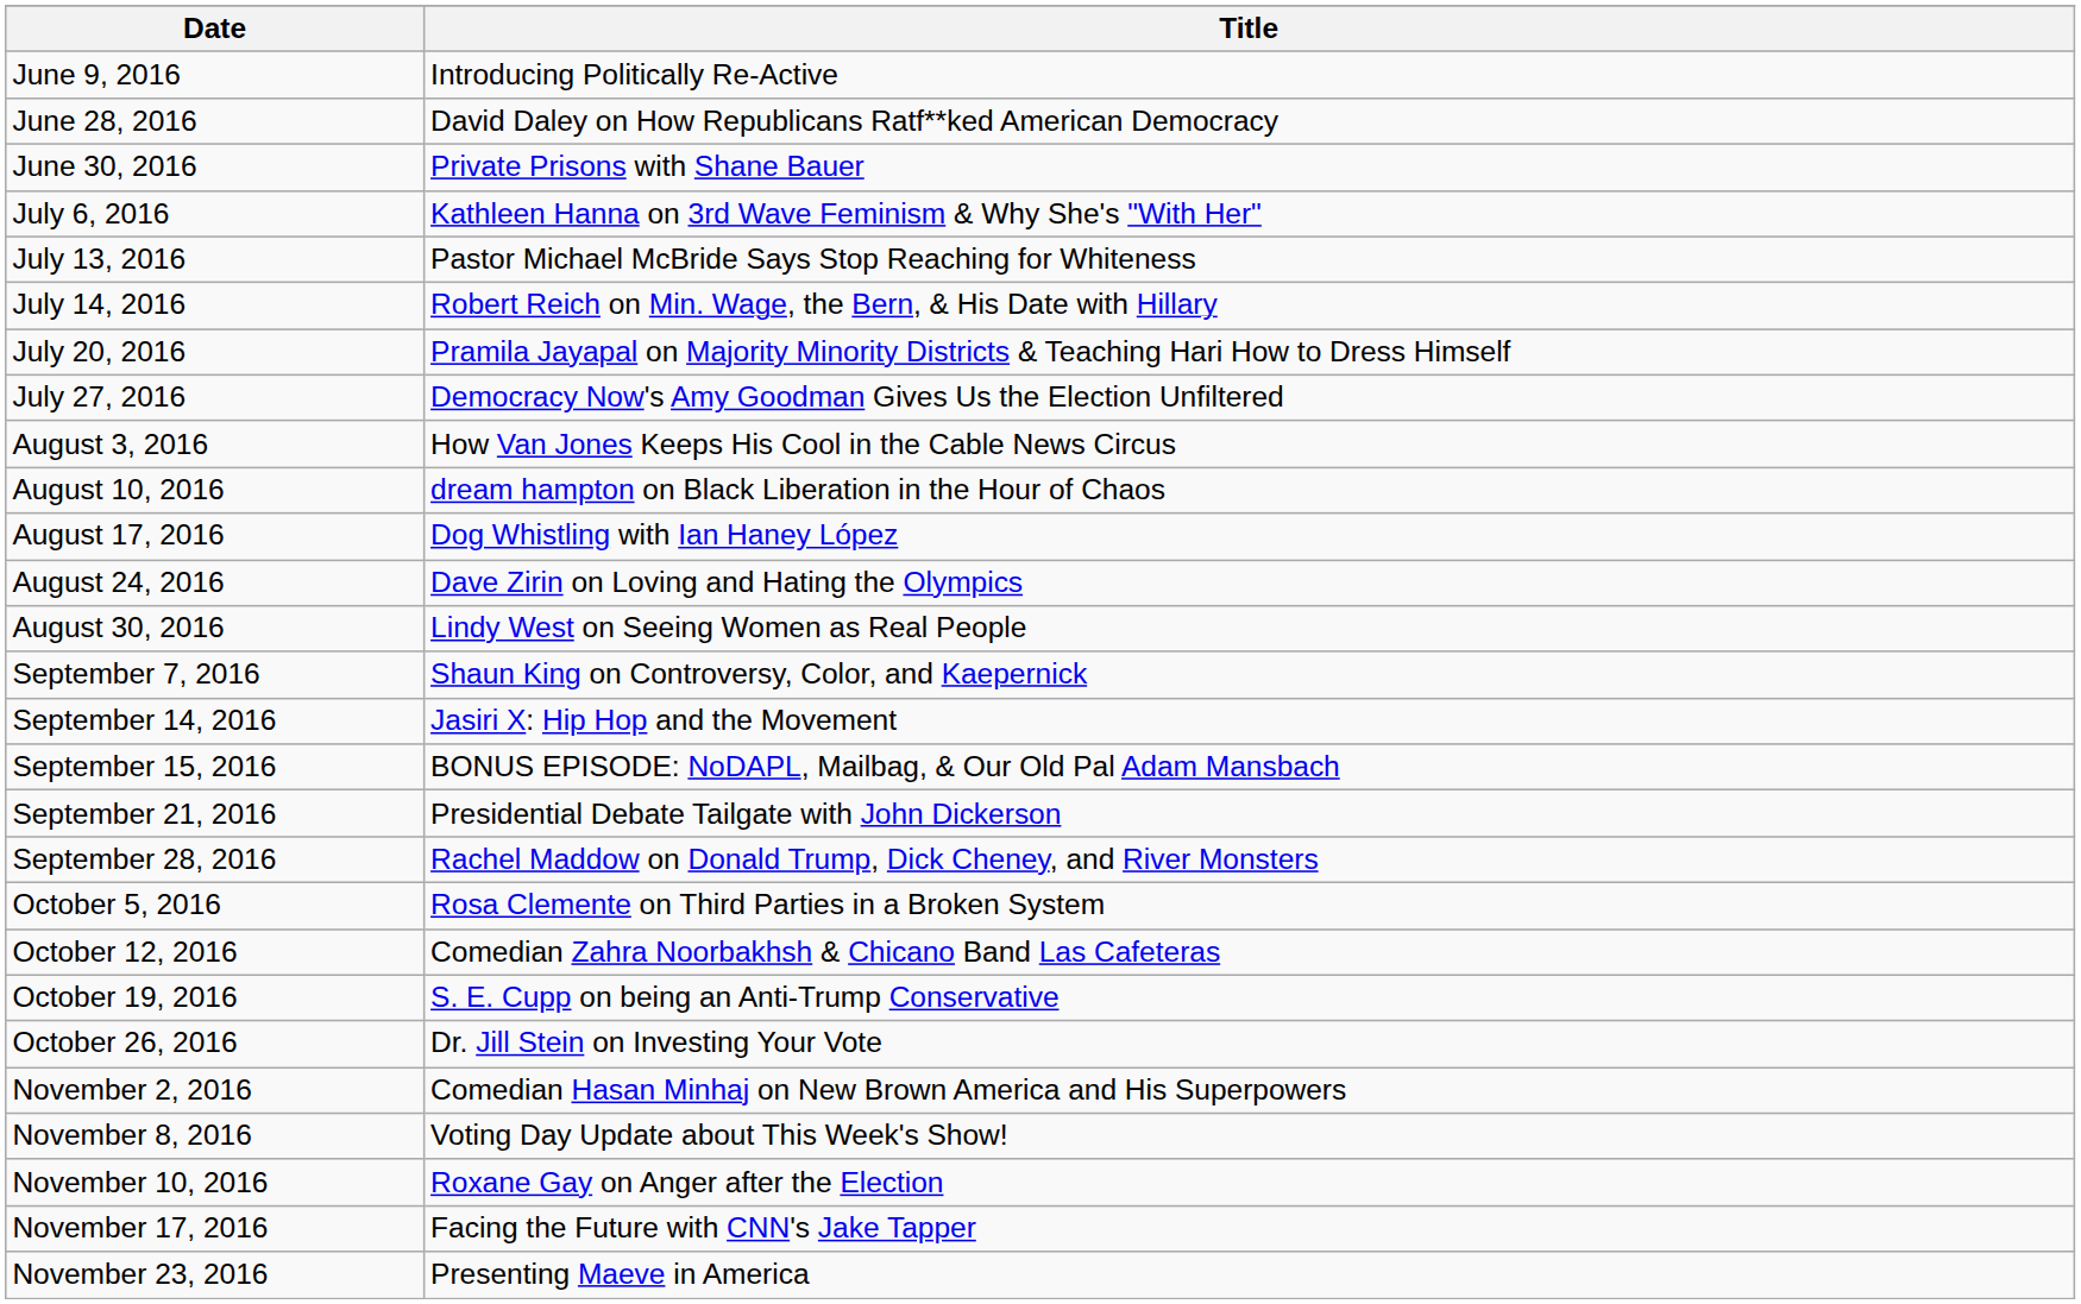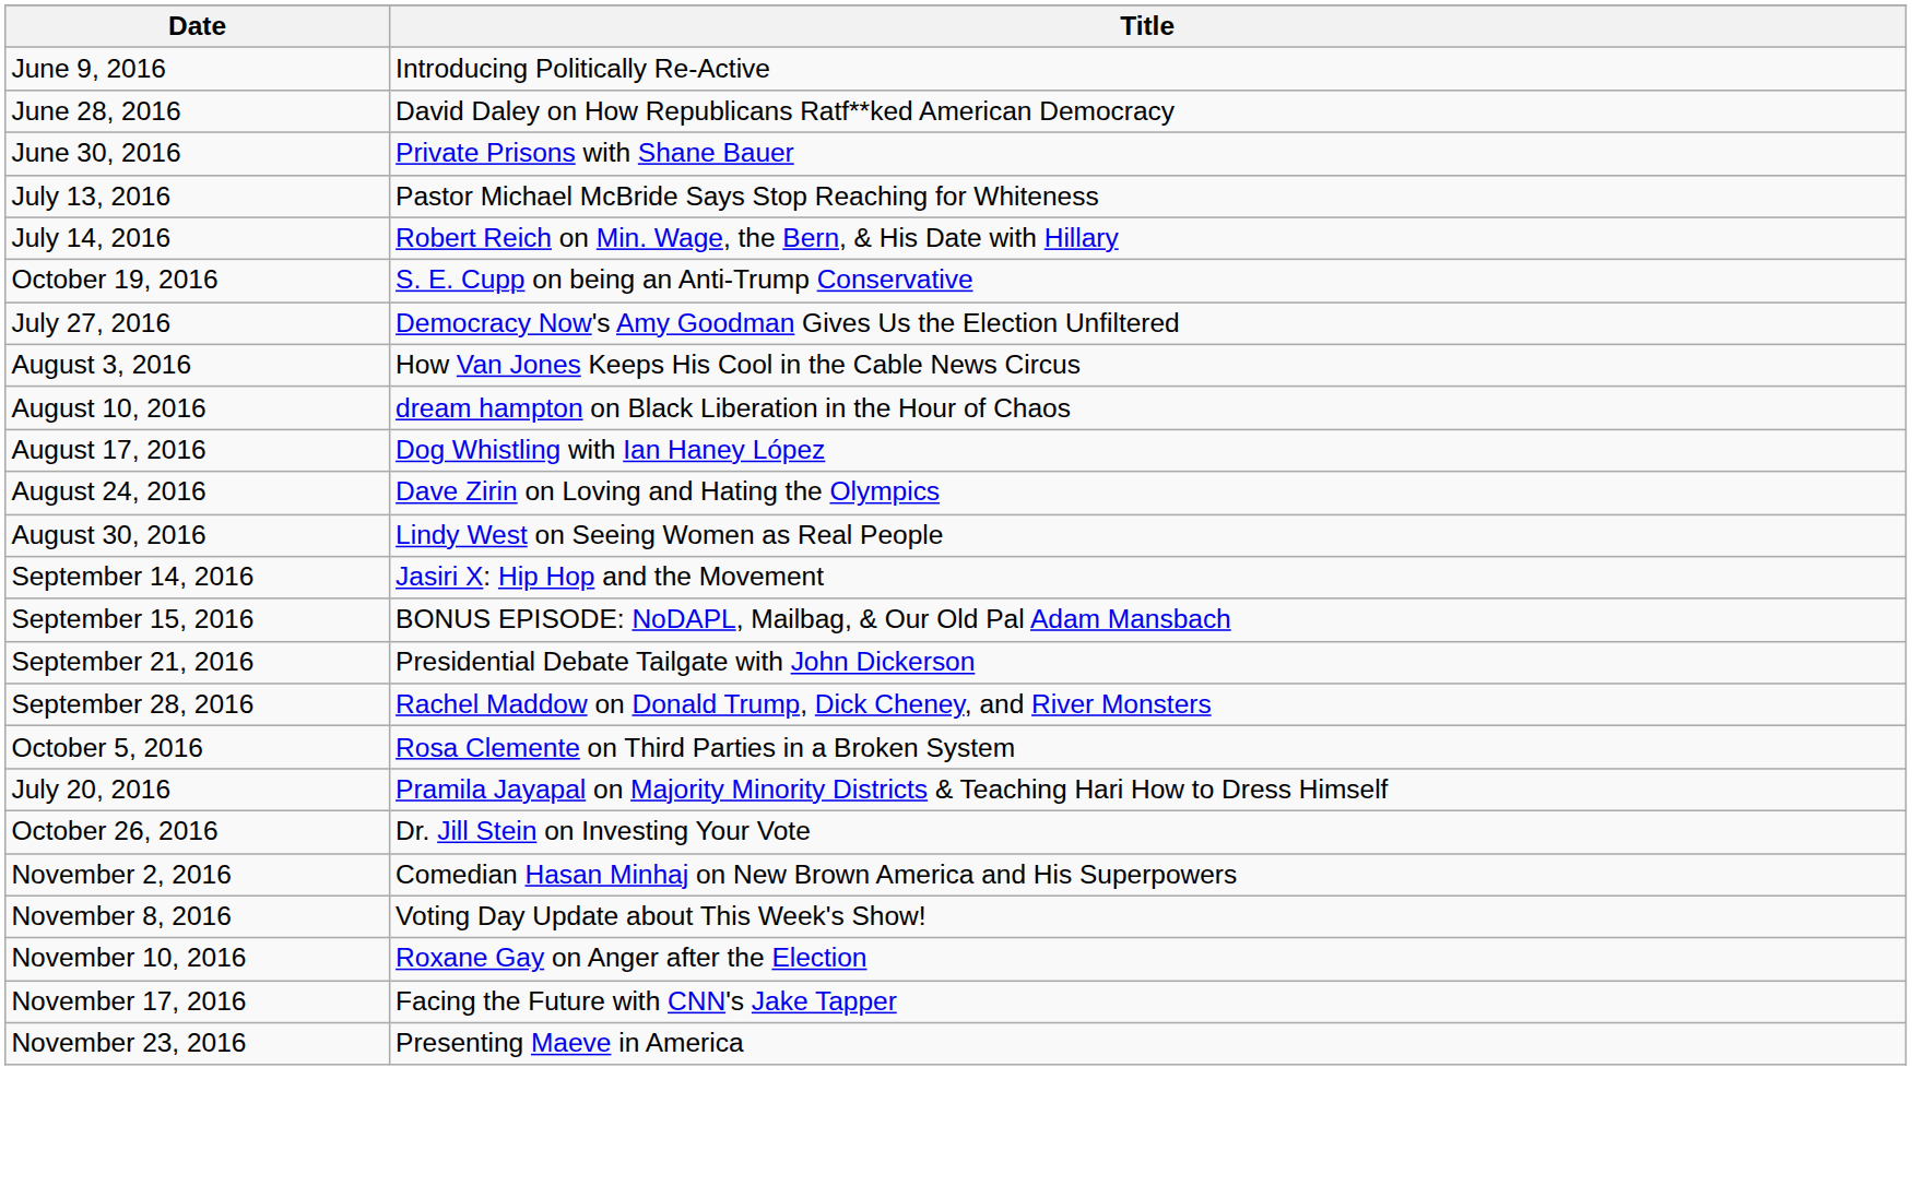 <table class="wikitable plainrowheaders collapsible" style="width:90%;">
 <tr style="color:black">
 </tr>
 <tr>
 <th>Date</th>
 <th>Title</th>
 </tr>
 <tr>
 <td>June 9, 2016</td>
 <td>Introducing Politically Re-Active</td>
 </tr>
 <tr>
 <td>June 28, 2016</td>
 <td>David Daley on How Republicans Ratf**ked American Democracy</td>
 </tr>
 <tr>
 <td>June 30, 2016</td>
 <td><a href='#'>Private Prisons</a> with <a href='#'>Shane Bauer</a></td>
 </tr>
 <tr>
-<td>July 6, 2016</td>
-<td><a href='#'>Kathleen Hanna</a> on <a href='#'>3rd Wave Feminism</a> & Why She's <a href='#'>"With Her"</a></td>
-</tr>
-<tr>
 <td>July 13, 2016</td>
 <td>Pastor Michael McBride Says Stop Reaching for Whiteness</td>
 </tr>
 <tr>
 <td>July 14, 2016</td>
 <td><a href='#'>Robert Reich</a> on <a href='#'>Min. Wage</a>, the <a href='#'>Bern</a>, & His Date with <a href='#'>Hillary</a></td>
 </tr>
 <tr>
-<td>July 20, 2016</td>
-<td><a href='#'>Pramila Jayapal</a> on <a href='#'>Majority Minority Districts</a> & Teaching Hari How to Dress Himself</td>
+<td>October 19, 2016</td>
+<td><a href='#'>S. E. Cupp</a> on being an Anti-Trump <a href='#'>Conservative</a></td>
 </tr>
 <tr>
 <td>July 27, 2016</td>
 <td><a href='#'>Democracy Now</a>'s <a href='#'>Amy Goodman</a> Gives Us the Election Unfiltered</td>
 </tr>
 <tr>
 <td>August 3, 2016</td>
 <td>How <a href='#'>Van Jones</a> Keeps His Cool in the Cable News Circus</td>
 </tr>
 <tr>
 <td>August 10, 2016</td>
 <td><a href='#'>dream hampton</a> on Black Liberation in the Hour of Chaos</td>
 </tr>
 <tr>
 <td>August 17, 2016</td>
 <td><a href='#'>Dog Whistling</a> with <a href='#'>Ian Haney López</a></td>
 </tr>
 <tr>
 <td>August 24, 2016</td>
 <td><a href='#'>Dave Zirin</a> on Loving and Hating the <a href='#'>Olympics</a></td>
 </tr>
 <tr>
 <td>August 30, 2016</td>
 <td><a href='#'>Lindy West</a> on Seeing Women as Real People</td>
 </tr>
 <tr>
-<td>September 7, 2016</td>
-<td><a href='#'>Shaun King</a> on Controversy, Color, and <a href='#'>Kaepernick</a></td>
-</tr>
-<tr>
 <td>September 14, 2016</td>
 <td><a href='#'>Jasiri X</a>: <a href='#'>Hip Hop</a> and the Movement</td>
 </tr>
 <tr>
 <td>September 15, 2016</td>
 <td>BONUS EPISODE: <a href='#'>NoDAPL</a>, Mailbag, & Our Old Pal <a href='#'>Adam Mansbach</a></td>
 </tr>
 <tr>
 <td>September 21, 2016</td>
 <td>Presidential Debate Tailgate with <a href='#'>John Dickerson</a></td>
 </tr>
 <tr>
 <td>September 28, 2016</td>
 <td><a href='#'>Rachel Maddow</a> on <a href='#'>Donald Trump</a>, <a href='#'>Dick Cheney</a>, and <a href='#'>River Monsters</a></td>
 </tr>
 <tr>
 <td>October 5, 2016</td>
 <td><a href='#'>Rosa Clemente</a> on Third Parties in a Broken System</td>
 </tr>
 <tr>
-<td>October 12, 2016</td>
-<td>Comedian <a href='#'>Zahra Noorbakhsh</a> & <a href='#'>Chicano</a> Band <a href='#'>Las Cafeteras</a></td>
-</tr>
-<tr>
-<td>October 19, 2016</td>
-<td><a href='#'>S. E. Cupp</a> on being an Anti-Trump <a href='#'>Conservative</a></td>
+<td>July 20, 2016</td>
+<td><a href='#'>Pramila Jayapal</a> on <a href='#'>Majority Minority Districts</a> & Teaching Hari How to Dress Himself</td>
 </tr>
 <tr>
 <td>October 26, 2016</td>
 <td>Dr. <a href='#'>Jill Stein</a> on Investing Your Vote</td>
 </tr>
 <tr>
 <td>November 2, 2016</td>
 <td>Comedian <a href='#'>Hasan Minhaj</a> on New Brown America and His Superpowers</td>
 </tr>
 <tr>
 <td>November 8, 2016</td>
 <td>Voting Day Update about This Week's Show!</td>
 </tr>
 <tr>
 <td>November 10, 2016</td>
 <td><a href='#'>Roxane Gay</a> on Anger after the <a href='#'>Election</a></td>
 </tr>
 <tr>
 <td>November 17, 2016</td>
 <td>Facing the Future with <a href='#'>CNN</a>'s <a href='#'>Jake Tapper</a></td>
 </tr>
 <tr>
 <td>November 23, 2016</td>
 <td>Presenting <a href='#'>Maeve</a> in America</td>
 </tr>
 </table>
